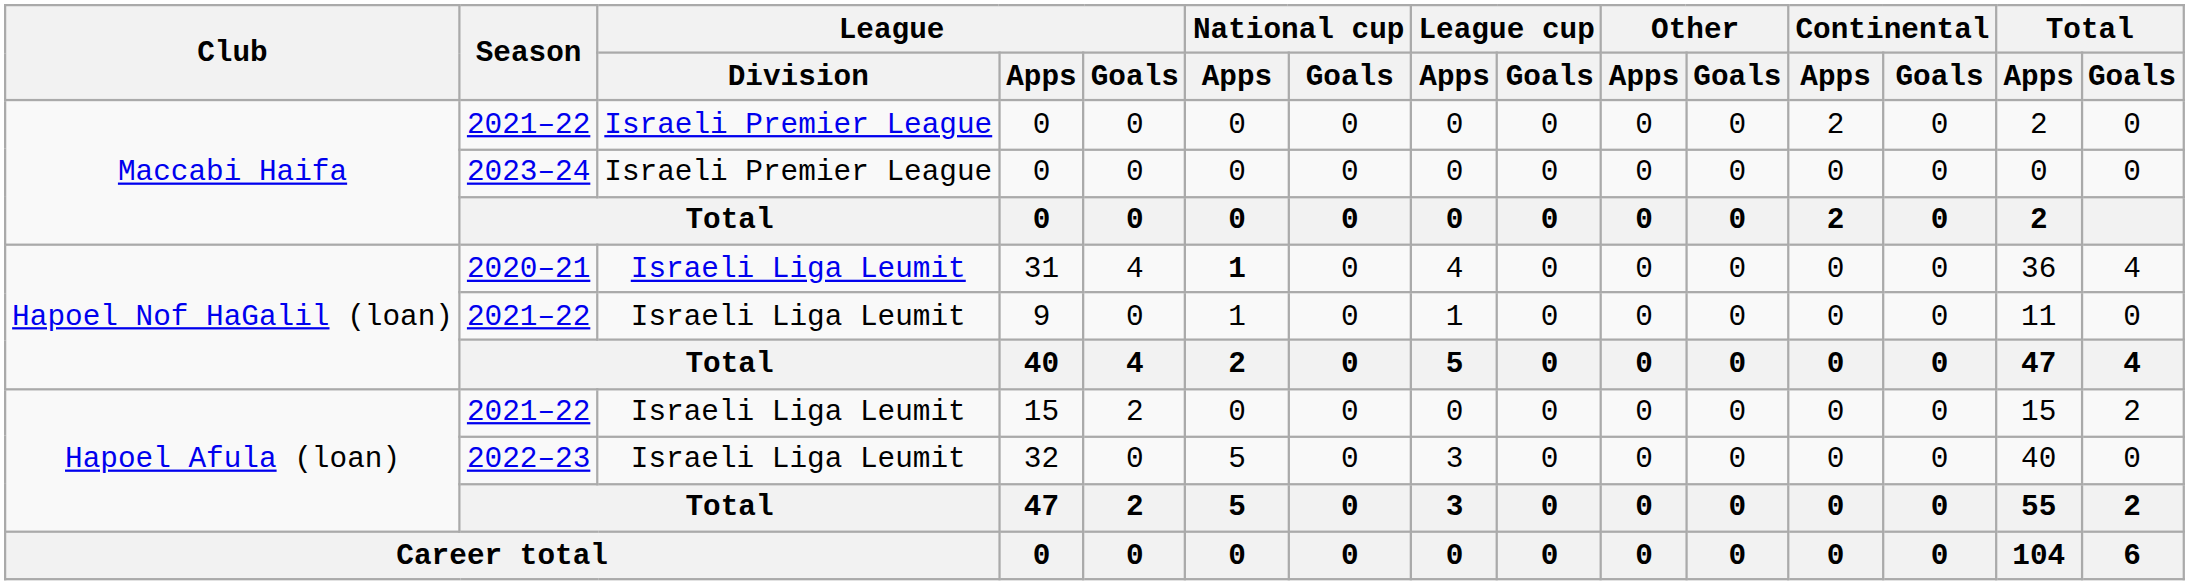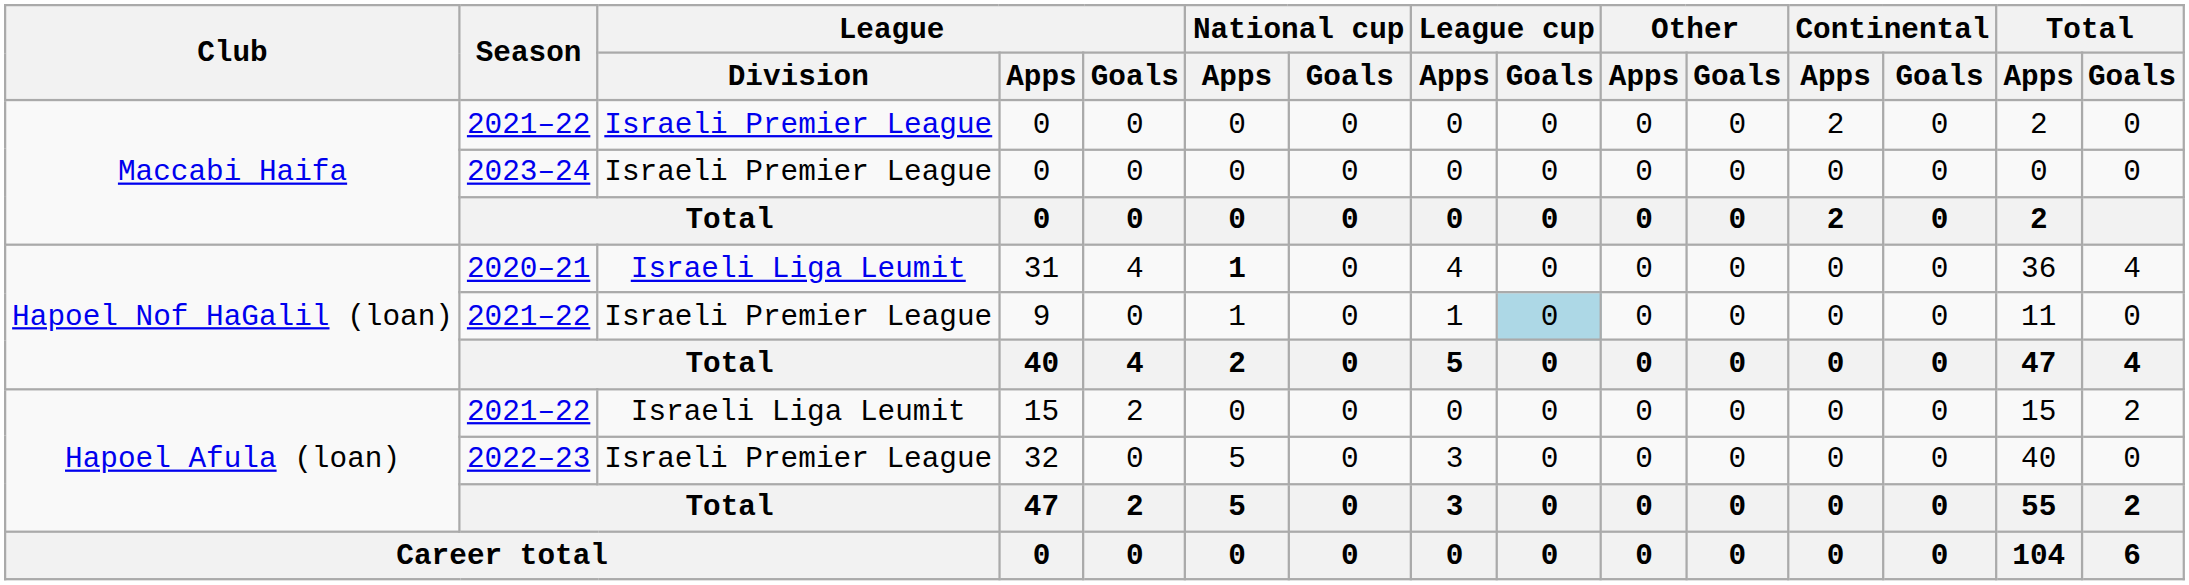 <table class="wikitable" style="text-align: center;">
 <tr>
 <th rowspan="2">Club</th>
 <th rowspan="2">Season</th>
 <th colspan="3">League</th>
 <th colspan="2">National cup</th>
 <th colspan="2">League cup</th>
 <th colspan="2">Other</th>
 <th colspan="2">Continental</th>
 <th colspan="2">Total</th>
 </tr>
 <tr>
 <th>Division</th>
 <th>Apps</th>
 <th>Goals</th>
 <th>Apps</th>
 <th>Goals</th>
 <th>Apps</th>
 <th>Goals</th>
 <th>Apps</th>
 <th>Goals</th>
 <th>Apps</th>
 <th>Goals</th>
 <th>Apps</th>
 <th>Goals</th>
 </tr>
 <tr>
 <td rowspan="3"><a href='#'>Maccabi Haifa</a></td>
 <td><a href='#'>2021–22</a></td>
 <td><a href='#'>Israeli Premier League</a></td>
 <td>0</td>
 <td>0</td>
 <td>0</td>
 <td>0</td>
 <td>0</td>
 <td>0</td>
 <td>0</td>
 <td>0</td>
 <td>2</td>
 <td>0</td>
 <td>2</td>
 <td>0</td>
 </tr>
 <tr>
 <td><a href='#'>2023–24</a></td>
 <td>Israeli Premier League</td>
 <td>0</td>
 <td>0</td>
 <td>0</td>
 <td>0</td>
 <td>0</td>
 <td>0</td>
 <td>0</td>
 <td>0</td>
 <td>0</td>
 <td>0</td>
 <td>0</td>
 <td>0</td>
 </tr>
 <tr>
 <th colspan="2">Total</th>
 <th>0</th>
 <th>0</th>
 <th>0</th>
 <th>0</th>
 <th>0</th>
 <th>0</th>
 <th>0</th>
 <th>0</th>
 <th>2</th>
 <th>0</th>
 <th>2</th>
 <th></th>
 </tr>
 <tr>
 <td rowspan="3"><a href='#'>Hapoel Nof HaGalil</a> (loan)</td>
 <td><a href='#'>2020–21</a></td>
 <td><a href='#'>Israeli Liga Leumit</a></td>
 <td>31</td>
 <td>4</td>
 <td><strong>1</strong></td>
 <td>0</td>
 <td>4</td>
 <td>0</td>
 <td>0</td>
 <td>0</td>
 <td>0</td>
 <td>0</td>
 <td>36</td>
 <td>4</td>
 </tr>
 <tr>
 <td><a href='#'>2021–22</a></td>
-<td>Israeli Liga Leumit</td>
+<td>Israeli Premier League</td>
 <td>9</td>
 <td>0</td>
 <td>1</td>
 <td>0</td>
 <td>1</td>
-<td>0</td>
+<td style="background: lightblue;">0</td>
 <td>0</td>
 <td>0</td>
 <td>0</td>
 <td>0</td>
 <td>11</td>
 <td>0</td>
 </tr>
 <tr>
 <th colspan="2">Total</th>
 <th>40</th>
 <th>4</th>
 <th>2</th>
 <th>0</th>
 <th>5</th>
 <th>0</th>
 <th>0</th>
 <th>0</th>
 <th>0</th>
 <th>0</th>
 <th>47</th>
 <th>4</th>
 </tr>
 <tr>
 <td rowspan="3"><a href='#'>Hapoel Afula</a> (loan)</td>
 <td><a href='#'>2021–22</a></td>
 <td>Israeli Liga Leumit</td>
 <td>15</td>
 <td>2</td>
 <td>0</td>
 <td>0</td>
 <td>0</td>
 <td>0</td>
 <td>0</td>
 <td>0</td>
 <td>0</td>
 <td>0</td>
 <td>15</td>
 <td>2</td>
 </tr>
 <tr>
 <td><a href='#'>2022–23</a></td>
-<td>Israeli Liga Leumit</td>
+<td>Israeli Premier League</td>
 <td>32</td>
 <td>0</td>
 <td>5</td>
 <td>0</td>
 <td>3</td>
 <td>0</td>
 <td>0</td>
 <td>0</td>
 <td>0</td>
 <td>0</td>
 <td>40</td>
 <td>0</td>
 </tr>
 <tr>
 <th colspan="2">Total</th>
 <th>47</th>
 <th>2</th>
 <th>5</th>
 <th>0</th>
 <th>3</th>
 <th>0</th>
 <th>0</th>
 <th>0</th>
 <th>0</th>
 <th>0</th>
 <th>55</th>
 <th>2</th>
 </tr>
 <tr>
 <th colspan="3">Career total</th>
 <th>0</th>
 <th>0</th>
 <th>0</th>
 <th>0</th>
 <th>0</th>
 <th>0</th>
 <th>0</th>
 <th>0</th>
 <th>0</th>
 <th>0</th>
 <th>104</th>
 <th>6</th>
 </tr>
 </table>
